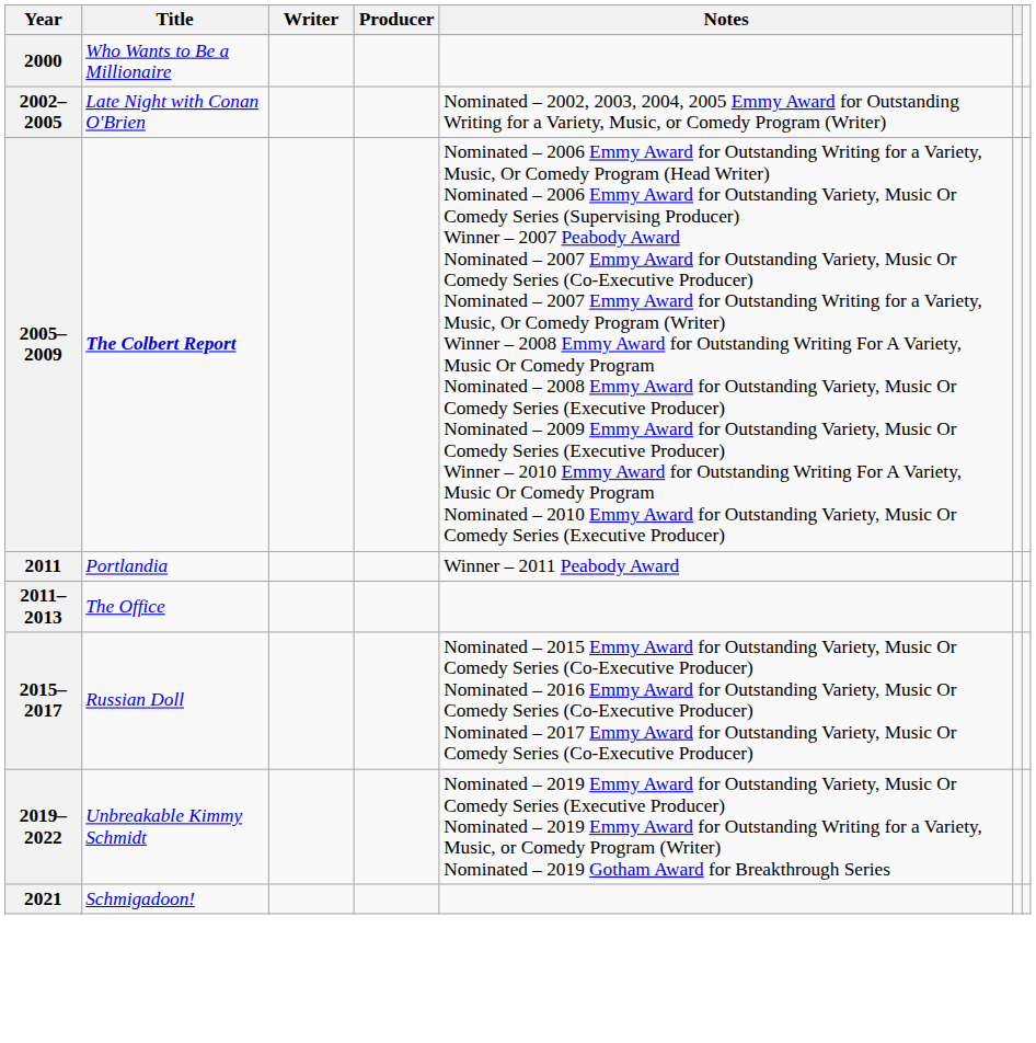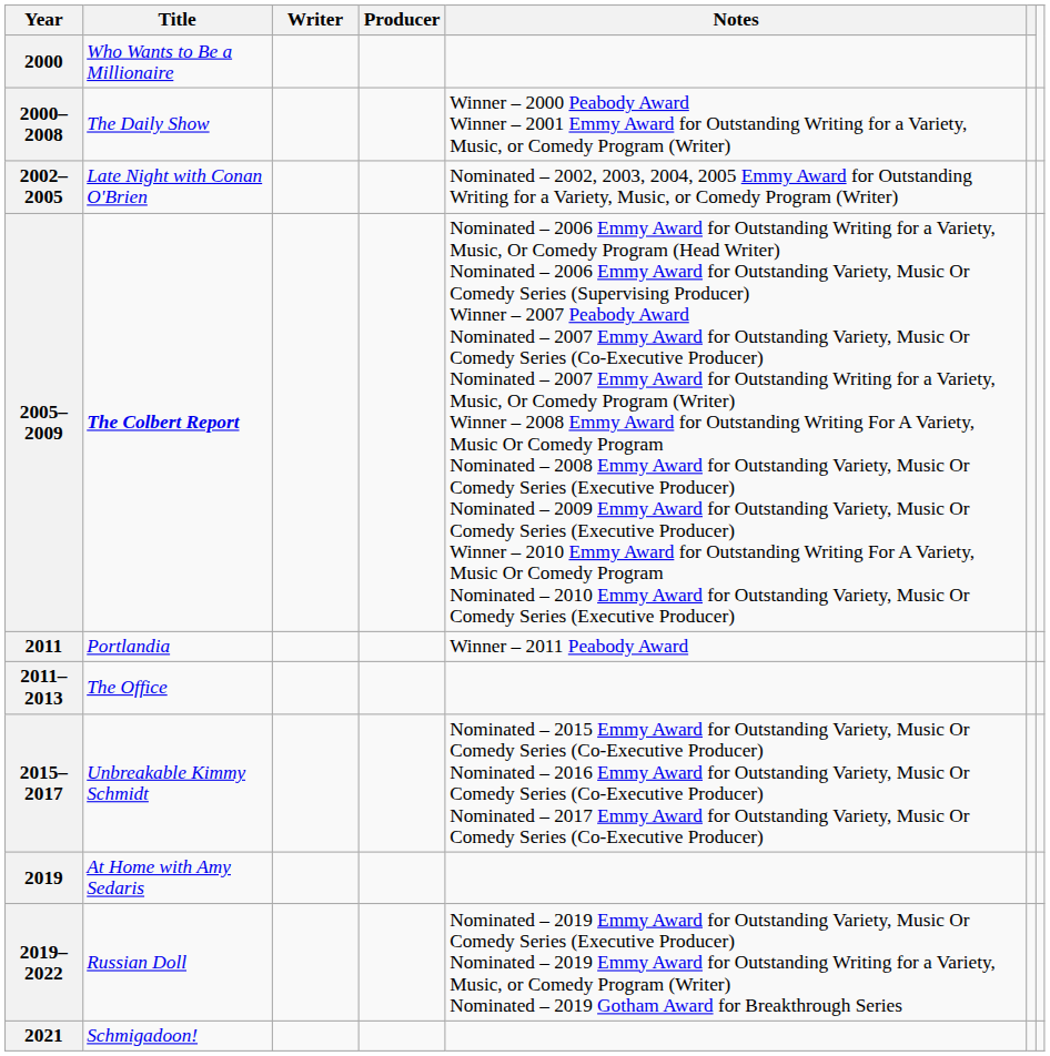 <table class="wikitable plainrowheaders sortable">
 <tr>
 <th scope="col">Year</th>
 <th scope="col">Title</th>
 <th scope="col" width=65>Writer</th>
 <th scope="col" width=65>Producer</th>
 <th scope="col" class="unsortable">Notes</th>
 <th scope="col" class="unsortable"></th>
 </tr>
 <tr>
 <th scope="row">2000</th>
 <td><em><a href='#'>Who Wants to Be a Millionaire</a></em></td>
 <td></td>
 <td></td>
+<td></td>
+<td></td>
+</tr>
+<tr>
+<th scope="row">2000–2008</th>
+<td><em><a href='#'>The Daily Show</a></em></td>
+<td></td>
+<td></td>
+<td>Winner – 2000 <a href='#'>Peabody Award</a><br> Winner – 2001 <a href='#'>Emmy Award</a> for Outstanding Writing for a Variety, Music, or Comedy Program (Writer)</td>
 <td></td>
 <td></td>
 </tr>
 <tr>
 <th scope="row">2002–2005</th>
 <td><em><a href='#'>Late Night with Conan O'Brien</a></em></td>
 <td></td>
 <td></td>
 <td>Nominated – 2002, 2003, 2004, 2005 <a href='#'>Emmy Award</a> for Outstanding Writing for a Variety, Music, or Comedy Program (Writer)</td>
 <td></td>
 <td></td>
 </tr>
 <tr>
 <th scope="row">2005–2009</th>
 <td><strong><em><a href='#'>The Colbert Report</a></em></strong></td>
 <td></td>
 <td></td>
 <td>Nominated – 2006 <a href='#'>Emmy Award</a> for Outstanding Writing for a Variety, Music, Or Comedy Program (Head Writer) <br>Nominated – 2006 <a href='#'>Emmy Award</a> for Outstanding Variety, Music Or Comedy Series (Supervising Producer) <br> Winner  – 2007 <a href='#'>Peabody Award</a> <br> Nominated – 2007 <a href='#'>Emmy Award</a> for Outstanding Variety, Music Or Comedy Series (Co-Executive Producer)<br> Nominated – 2007 <a href='#'>Emmy Award</a> for Outstanding Writing for a Variety, Music, Or Comedy Program (Writer) <br>Winner – 2008 <a href='#'>Emmy Award</a> for Outstanding Writing For A Variety, Music Or Comedy Program<br> Nominated – 2008 <a href='#'>Emmy Award</a> for Outstanding Variety, Music Or Comedy Series (Executive Producer)<br> Nominated – 2009 <a href='#'>Emmy Award</a> for Outstanding Variety, Music Or Comedy Series (Executive Producer)<br> Winner – 2010 <a href='#'>Emmy Award</a> for Outstanding Writing For A Variety, Music Or Comedy Program<br>Nominated – 2010 <a href='#'>Emmy Award</a> for Outstanding Variety, Music Or Comedy Series (Executive Producer)</td>
 <td></td>
 </tr>
 <tr>
 <th scope="row">2011</th>
 <td><em><a href='#'>Portlandia</a></em></td>
 <td></td>
 <td></td>
 <td>Winner – 2011 <a href='#'>Peabody Award</a></td>
 <td></td>
 <td></td>
 </tr>
 <tr>
 <th scope="row">2011–2013</th>
 <td><em><a href='#'>The Office</a></em></td>
 <td></td>
 <td></td>
 <td></td>
 <td></td>
 <td></td>
 </tr>
 <tr>
 <th scope="row">2015–2017</th>
-<td><em><a href='#'>Russian Doll</a></em></td>
+<td><em><a href='#'>Unbreakable Kimmy Schmidt</a></em></td>
 <td></td>
 <td></td>
 <td>Nominated – 2015 <a href='#'>Emmy Award</a> for Outstanding Variety, Music Or Comedy Series (Co-Executive Producer) <br> Nominated – 2016 <a href='#'>Emmy Award</a> for Outstanding Variety, Music Or Comedy Series (Co-Executive Producer) <br> Nominated – 2017 <a href='#'>Emmy Award</a> for Outstanding Variety, Music Or Comedy Series (Co-Executive Producer)</td>
 <td></td>
 </tr>
 <tr>
+<th scope="row">2019</th>
+<td><em><a href='#'>At Home with Amy Sedaris</a></em></td>
+<td></td>
+<td></td>
+<td></td>
+<td></td>
+<td></td>
+</tr>
+<tr>
 <th scope="row">2019–2022</th>
-<td><em><a href='#'>Unbreakable Kimmy Schmidt</a></em></td>
+<td><em><a href='#'>Russian Doll</a></em></td>
 <td></td>
 <td></td>
 <td>Nominated – 2019 <a href='#'>Emmy Award</a> for Outstanding Variety, Music Or Comedy Series (Executive Producer) <br> Nominated – 2019 <a href='#'>Emmy Award</a> for Outstanding Writing for a Variety, Music, or Comedy Program (Writer) <br> Nominated – 2019 <a href='#'>Gotham Award</a> for Breakthrough Series</td>
 <td></td>
 <td></td>
 </tr>
 <tr>
 <th scope="row">2021</th>
 <td><em><a href='#'>Schmigadoon!</a></em></td>
 <td></td>
 <td></td>
 <td></td>
 <td></td>
 <td></td>
 </tr>
 </table>
